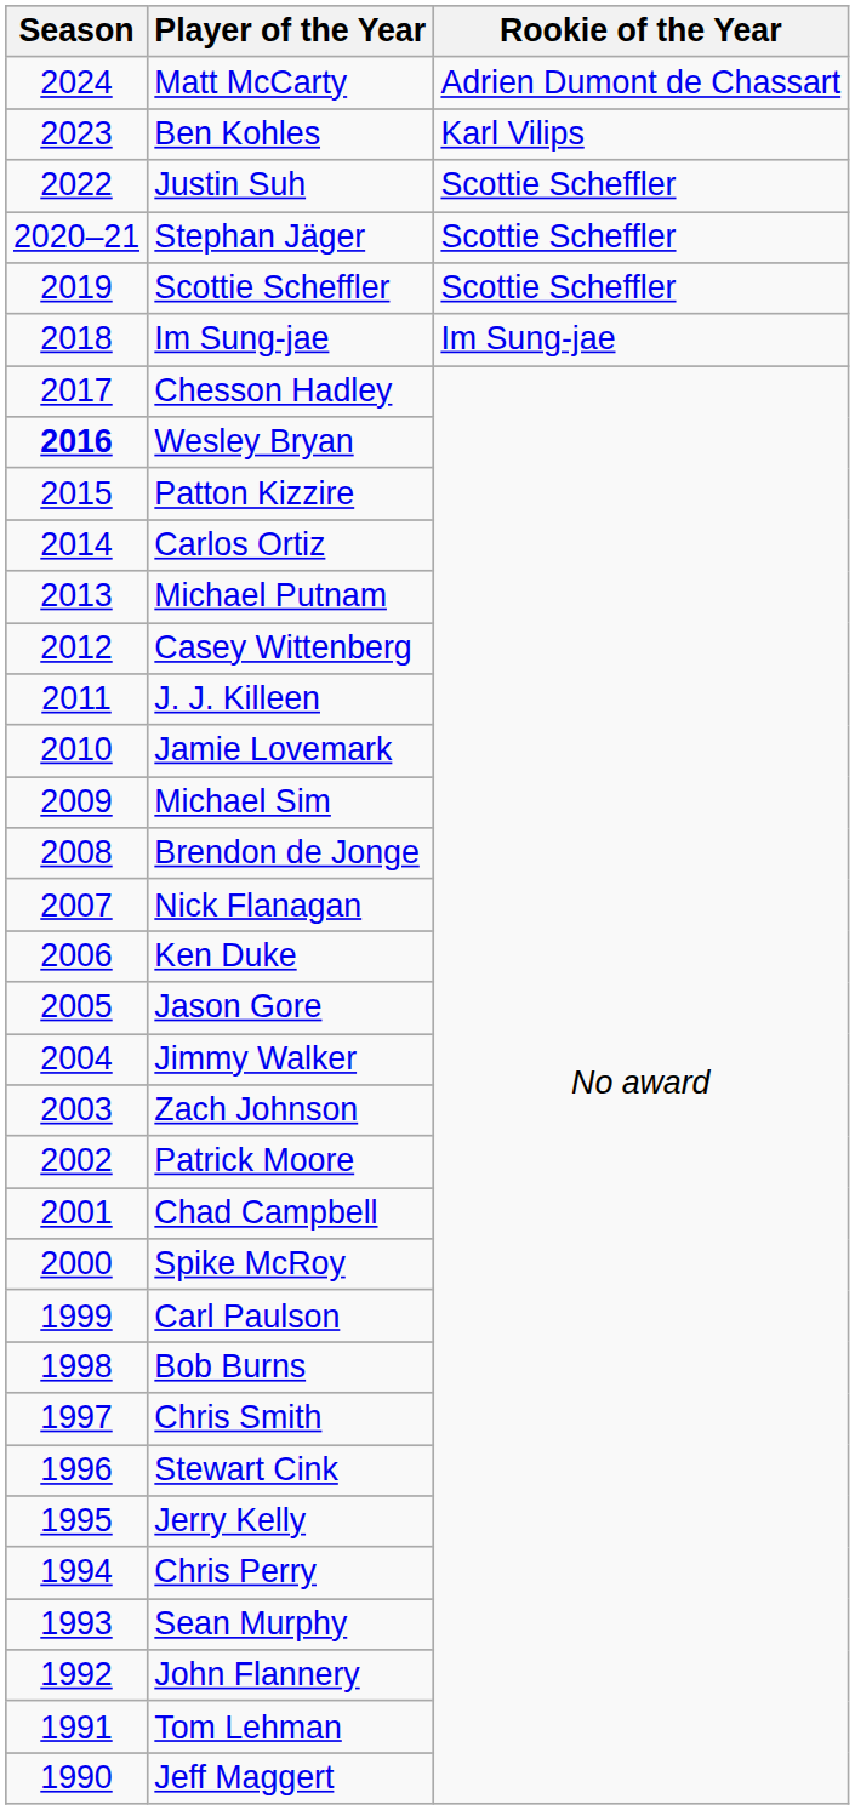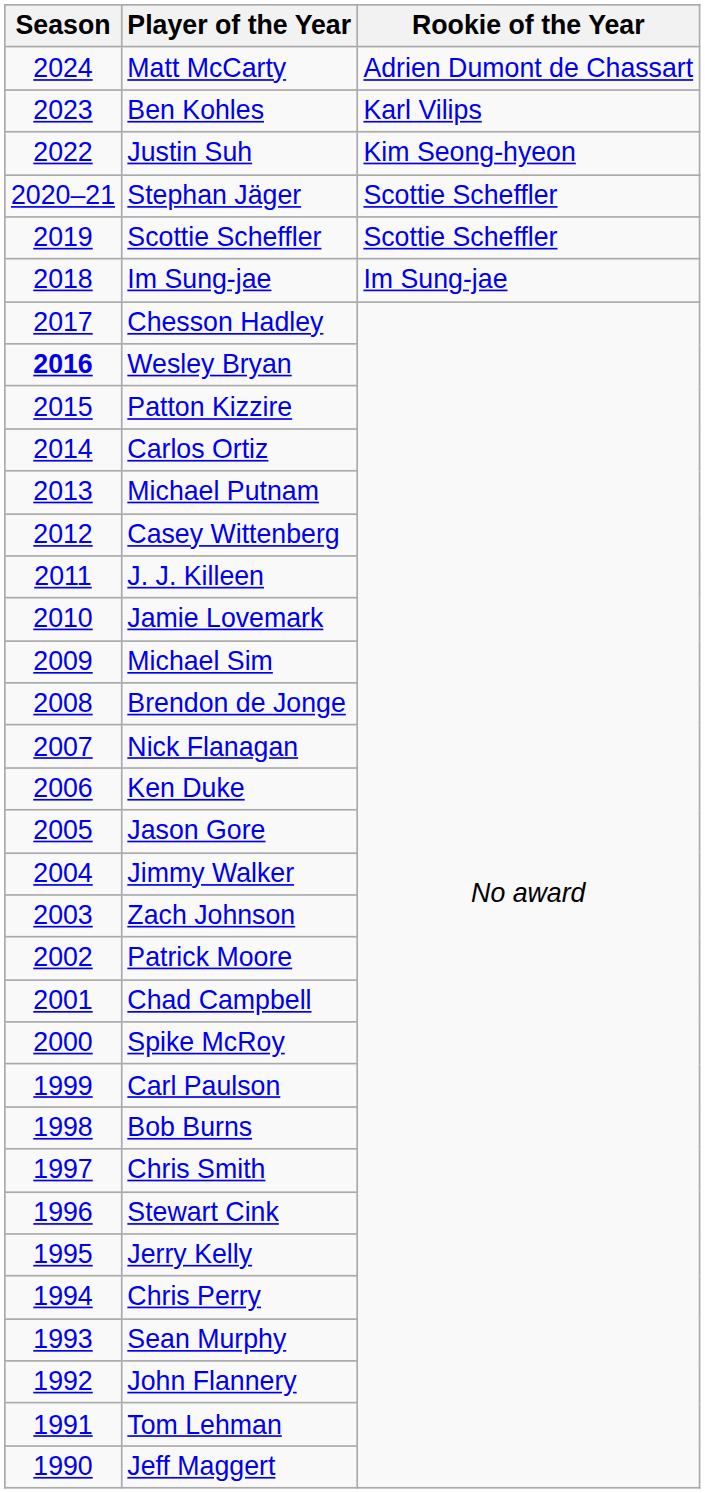 <table class="wikitable">
 <tr>
 <th>Season</th>
 <th>Player of the Year</th>
 <th>Rookie of the Year</th>
 </tr>
 <tr>
 <td align=center><a href='#'>2024</a></td>
 <td> <a href='#'>Matt McCarty</a></td>
 <td> <a href='#'>Adrien Dumont de Chassart</a></td>
 </tr>
 <tr>
 <td align=center><a href='#'>2023</a></td>
 <td> <a href='#'>Ben Kohles</a></td>
 <td> <a href='#'>Karl Vilips</a></td>
 </tr>
 <tr>
 <td align=center><a href='#'>2022</a></td>
 <td> <a href='#'>Justin Suh</a></td>
-<td> <a href='#'>Scottie Scheffler</a></td>
+<td> <a href='#'>Kim Seong-hyeon</a></td>
 </tr>
 <tr>
 <td align=center><a href='#'>2020–21</a></td>
 <td> <a href='#'>Stephan Jäger</a></td>
 <td> <a href='#'>Scottie Scheffler</a></td>
 </tr>
 <tr>
 <td align=center><a href='#'>2019</a></td>
 <td> <a href='#'>Scottie Scheffler</a></td>
 <td> <a href='#'>Scottie Scheffler</a></td>
 </tr>
 <tr>
 <td align=center><a href='#'>2018</a></td>
 <td> <a href='#'>Im Sung-jae</a></td>
 <td> <a href='#'>Im Sung-jae</a></td>
 </tr>
 <tr>
 <td align=center><a href='#'>2017</a></td>
 <td> <a href='#'>Chesson Hadley</a></td>
 <td rowspan=28 align=center><em>No award</em></td>
 </tr>
 <tr>
 <td align=center><strong><a href='#'>2016</a></strong></td>
 <td> <a href='#'>Wesley Bryan</a></td>
 </tr>
 <tr>
 <td align=center><a href='#'>2015</a></td>
 <td> <a href='#'>Patton Kizzire</a></td>
 </tr>
 <tr>
 <td align=center><a href='#'>2014</a></td>
 <td> <a href='#'>Carlos Ortiz</a></td>
 </tr>
 <tr>
 <td align=center><a href='#'>2013</a></td>
 <td> <a href='#'>Michael Putnam</a></td>
 </tr>
 <tr>
 <td align=center><a href='#'>2012</a></td>
 <td> <a href='#'>Casey Wittenberg</a></td>
 </tr>
 <tr>
 <td align=center><a href='#'>2011</a></td>
 <td> <a href='#'>J. J. Killeen</a></td>
 </tr>
 <tr>
 <td align=center><a href='#'>2010</a></td>
 <td> <a href='#'>Jamie Lovemark</a></td>
 </tr>
 <tr>
 <td align=center><a href='#'>2009</a></td>
 <td> <a href='#'>Michael Sim</a></td>
 </tr>
 <tr>
 <td align=center><a href='#'>2008</a></td>
 <td> <a href='#'>Brendon de Jonge</a></td>
 </tr>
 <tr>
 <td align=center><a href='#'>2007</a></td>
 <td> <a href='#'>Nick Flanagan</a></td>
 </tr>
 <tr>
 <td align=center><a href='#'>2006</a></td>
 <td> <a href='#'>Ken Duke</a></td>
 </tr>
 <tr>
 <td align=center><a href='#'>2005</a></td>
 <td> <a href='#'>Jason Gore</a></td>
 </tr>
 <tr>
 <td align=center><a href='#'>2004</a></td>
 <td> <a href='#'>Jimmy Walker</a></td>
 </tr>
 <tr>
 <td align=center><a href='#'>2003</a></td>
 <td> <a href='#'>Zach Johnson</a></td>
 </tr>
 <tr>
 <td align=center><a href='#'>2002</a></td>
 <td> <a href='#'>Patrick Moore</a></td>
 </tr>
 <tr>
 <td align=center><a href='#'>2001</a></td>
 <td> <a href='#'>Chad Campbell</a></td>
 </tr>
 <tr>
 <td align=center><a href='#'>2000</a></td>
 <td> <a href='#'>Spike McRoy</a></td>
 </tr>
 <tr>
 <td align=center><a href='#'>1999</a></td>
 <td> <a href='#'>Carl Paulson</a></td>
 </tr>
 <tr>
 <td align=center><a href='#'>1998</a></td>
 <td> <a href='#'>Bob Burns</a></td>
 </tr>
 <tr>
 <td align=center><a href='#'>1997</a></td>
 <td> <a href='#'>Chris Smith</a></td>
 </tr>
 <tr>
 <td align=center><a href='#'>1996</a></td>
 <td> <a href='#'>Stewart Cink</a></td>
 </tr>
 <tr>
 <td align=center><a href='#'>1995</a></td>
 <td> <a href='#'>Jerry Kelly</a></td>
 </tr>
 <tr>
 <td align=center><a href='#'>1994</a></td>
 <td> <a href='#'>Chris Perry</a></td>
 </tr>
 <tr>
 <td align=center><a href='#'>1993</a></td>
 <td> <a href='#'>Sean Murphy</a></td>
 </tr>
 <tr>
 <td align=center><a href='#'>1992</a></td>
 <td> <a href='#'>John Flannery</a></td>
 </tr>
 <tr>
 <td align=center><a href='#'>1991</a></td>
 <td> <a href='#'>Tom Lehman</a></td>
 </tr>
 <tr>
 <td align=center><a href='#'>1990</a></td>
 <td> <a href='#'>Jeff Maggert</a></td>
 </tr>
 </table>
